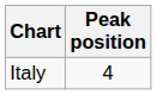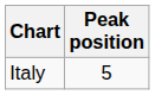 <table class="wikitable sortable">
 <tr>
 <th>Chart</th>
 <th>Peak<br>position</th>
 </tr>
 <tr>
 <td>Italy</td>
-<td align="center">4</td>
+<td align="center">5</td>
 </tr>
 </table>
